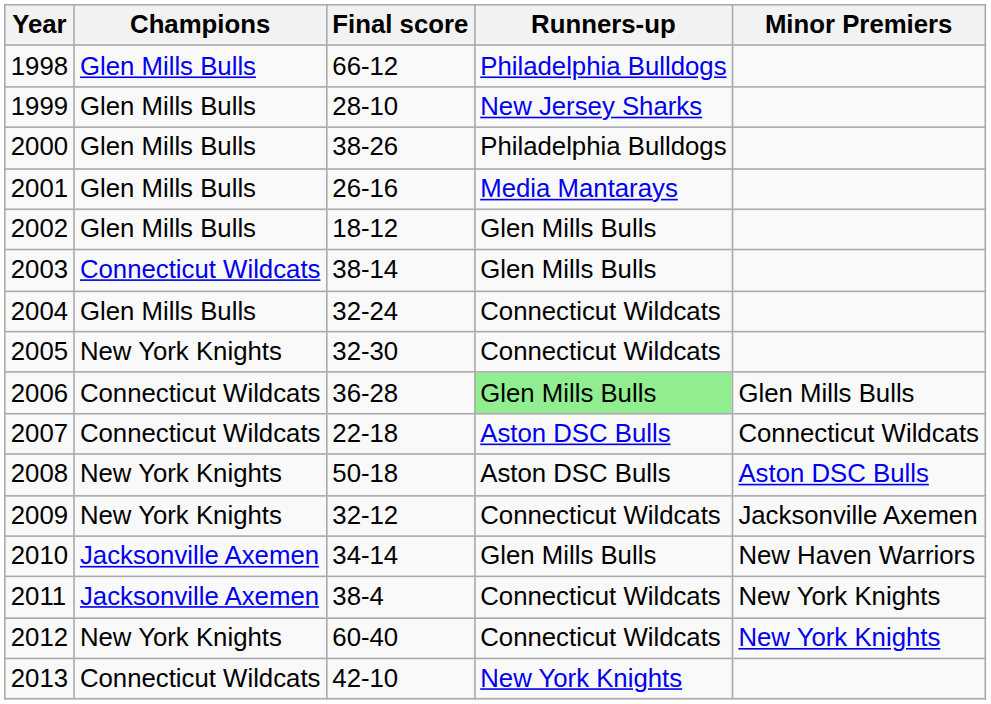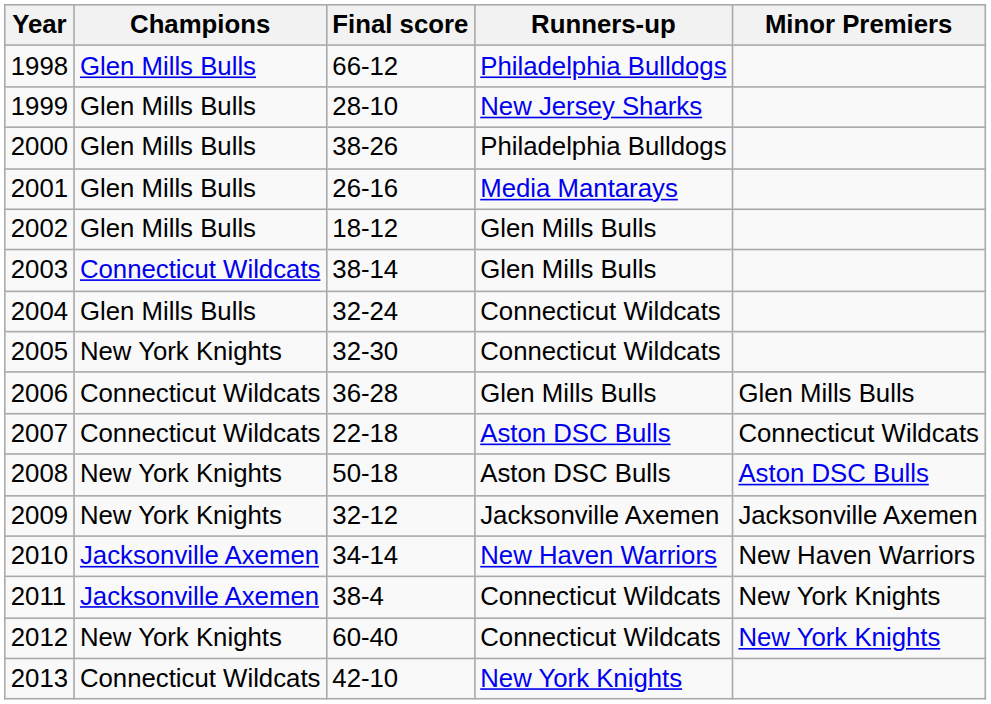 <table class="wikitable">
 <tr>
 <th>Year</th>
 <th>Champions</th>
 <th>Final score</th>
 <th>Runners-up</th>
 <th>Minor Premiers</th>
 </tr>
 <tr>
 <td>1998</td>
 <td><a href='#'>Glen Mills Bulls</a></td>
 <td>66-12</td>
 <td><a href='#'>Philadelphia Bulldogs</a></td>
 <td></td>
 </tr>
 <tr>
 <td>1999</td>
 <td>Glen Mills Bulls</td>
 <td>28-10</td>
 <td><a href='#'>New Jersey Sharks</a></td>
 <td></td>
 </tr>
 <tr>
 <td>2000</td>
 <td>Glen Mills Bulls</td>
 <td>38-26</td>
 <td>Philadelphia Bulldogs</td>
 <td></td>
 </tr>
 <tr>
 <td>2001</td>
 <td>Glen Mills Bulls</td>
 <td>26-16</td>
 <td><a href='#'>Media Mantarays</a></td>
 <td></td>
 </tr>
 <tr>
 <td>2002</td>
 <td>Glen Mills Bulls</td>
 <td>18-12</td>
 <td>Glen Mills Bulls</td>
 <td></td>
 </tr>
 <tr>
 <td>2003</td>
 <td><a href='#'>Connecticut Wildcats</a></td>
 <td>38-14</td>
 <td>Glen Mills Bulls</td>
 <td></td>
 </tr>
 <tr>
 <td>2004</td>
 <td>Glen Mills Bulls</td>
 <td>32-24</td>
 <td>Connecticut Wildcats</td>
 <td></td>
 </tr>
 <tr>
 <td>2005</td>
 <td>New York Knights</td>
 <td>32-30</td>
 <td>Connecticut Wildcats</td>
 <td></td>
 </tr>
 <tr>
 <td>2006</td>
 <td>Connecticut Wildcats</td>
 <td>36-28</td>
-<td style="background: lightgreen;">Glen Mills Bulls</td>
+<td>Glen Mills Bulls</td>
 <td>Glen Mills Bulls</td>
 </tr>
 <tr>
 <td>2007</td>
 <td>Connecticut Wildcats</td>
 <td>22-18</td>
 <td><a href='#'>Aston DSC Bulls</a></td>
 <td>Connecticut Wildcats</td>
 </tr>
 <tr>
 <td>2008</td>
 <td>New York Knights</td>
 <td>50-18</td>
 <td>Aston DSC Bulls</td>
 <td><a href='#'>Aston DSC Bulls</a></td>
 </tr>
 <tr>
 <td>2009</td>
 <td>New York Knights</td>
 <td>32-12</td>
-<td>Connecticut Wildcats</td>
+<td>Jacksonville Axemen</td>
 <td>Jacksonville Axemen</td>
 </tr>
 <tr>
 <td>2010</td>
 <td><a href='#'>Jacksonville Axemen</a></td>
 <td>34-14</td>
-<td>Glen Mills Bulls</td>
+<td><a href='#'>New Haven Warriors</a></td>
 <td>New Haven Warriors</td>
 </tr>
 <tr>
 <td>2011</td>
 <td><a href='#'>Jacksonville Axemen</a></td>
 <td>38-4</td>
 <td>Connecticut Wildcats</td>
 <td>New York Knights</td>
 </tr>
 <tr>
 <td>2012</td>
 <td>New York Knights</td>
 <td>60-40</td>
 <td>Connecticut Wildcats</td>
 <td><a href='#'>New York Knights</a></td>
 </tr>
 <tr>
 <td>2013</td>
 <td>Connecticut Wildcats</td>
 <td>42-10</td>
 <td><a href='#'>New York Knights</a></td>
 <td></td>
 </tr>
 </table>
